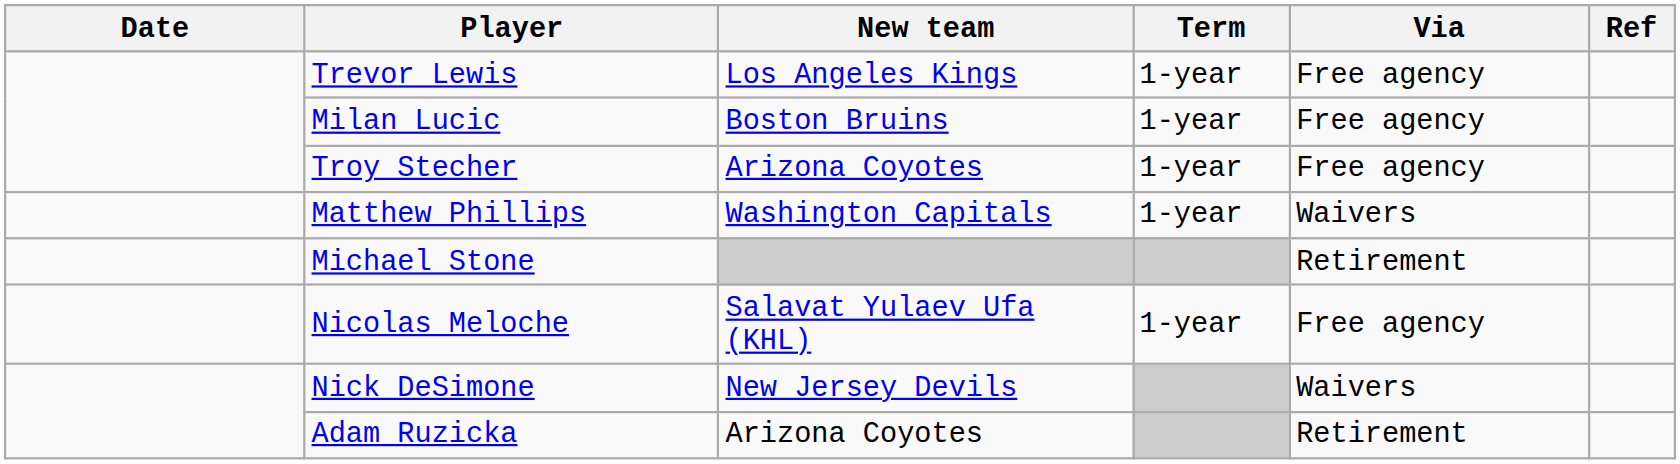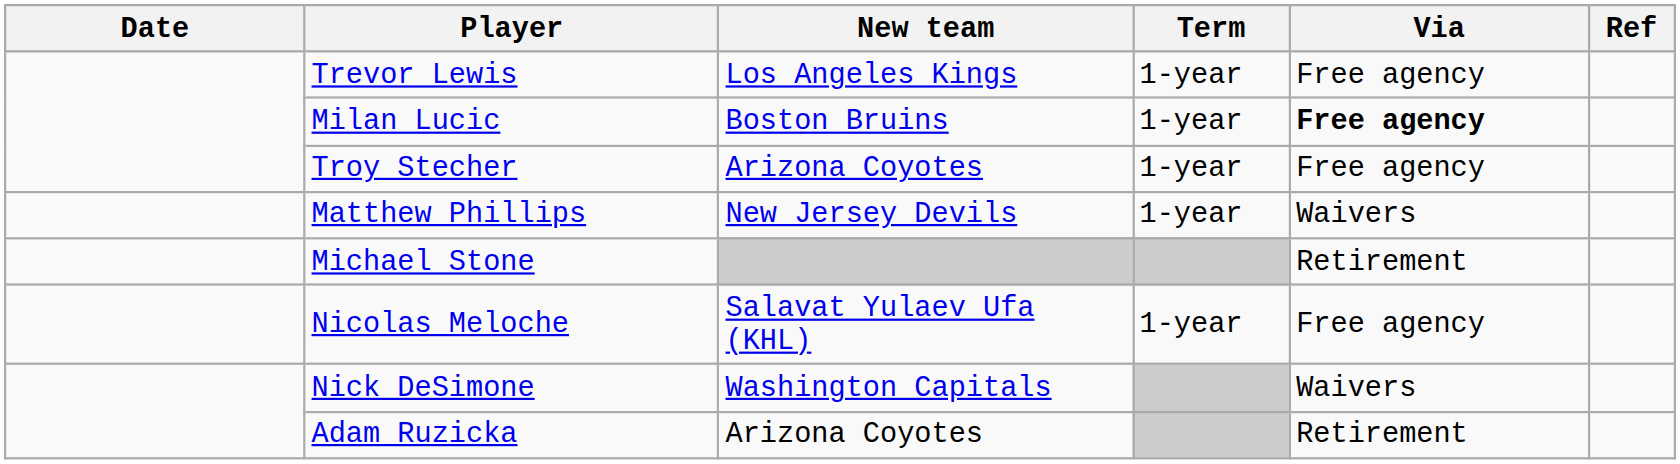 <table class="wikitable">
 <tr style="background:#ddd; text-align:center;">
 <th style="width: 10em;">Date</th>
 <th style="width: 14em;">Player</th>
 <th style="width: 14em;">New team</th>
 <th style="width: 5em;">Term</th>
 <th style="width: 10em;">Via</th>
 <th style="width: 2.5em;">Ref</th>
 </tr>
 <tr>
 <td rowspan=3></td>
 <td><a href='#'>Trevor Lewis</a></td>
 <td><a href='#'>Los Angeles Kings</a></td>
 <td>1-year</td>
 <td>Free agency</td>
 <td></td>
 </tr>
 <tr>
 <td><a href='#'>Milan Lucic</a></td>
 <td><a href='#'>Boston Bruins</a></td>
 <td>1-year</td>
-<td>Free agency</td>
+<td><strong>Free agency</strong></td>
 <td></td>
 </tr>
 <tr>
 <td><a href='#'>Troy Stecher</a></td>
 <td><a href='#'>Arizona Coyotes</a></td>
 <td>1-year</td>
 <td>Free agency</td>
 <td></td>
 </tr>
 <tr>
 <td></td>
 <td><a href='#'>Matthew Phillips</a></td>
-<td><a href='#'>Washington Capitals</a></td>
+<td><a href='#'>New Jersey Devils</a></td>
 <td>1-year</td>
 <td>Waivers</td>
 <td></td>
 </tr>
 <tr>
 <td></td>
 <td><a href='#'>Michael Stone</a></td>
 <td style="background:#ccc;"></td>
 <td style="background:#ccc;"></td>
 <td>Retirement</td>
 <td></td>
 </tr>
 <tr>
 <td></td>
 <td><a href='#'>Nicolas Meloche</a></td>
 <td><a href='#'>Salavat Yulaev Ufa</a> <a href='#'>(KHL)</a></td>
 <td>1-year</td>
 <td>Free agency</td>
 <td></td>
 </tr>
 <tr>
 <td rowspan=2></td>
 <td><a href='#'>Nick DeSimone</a></td>
-<td><a href='#'>New Jersey Devils</a></td>
+<td><a href='#'>Washington Capitals</a></td>
 <td style="background:#ccc;"></td>
 <td>Waivers</td>
 <td></td>
 </tr>
 <tr>
 <td><a href='#'>Adam Ruzicka</a></td>
 <td>Arizona Coyotes</td>
 <td style="background:#ccc;"></td>
 <td>Retirement</td>
 <td></td>
 </tr>
 </table>
